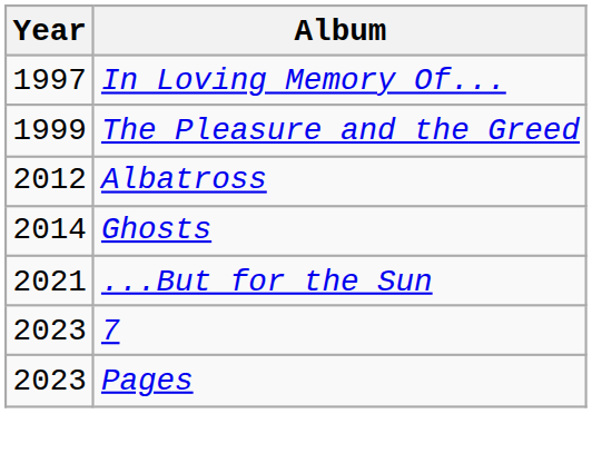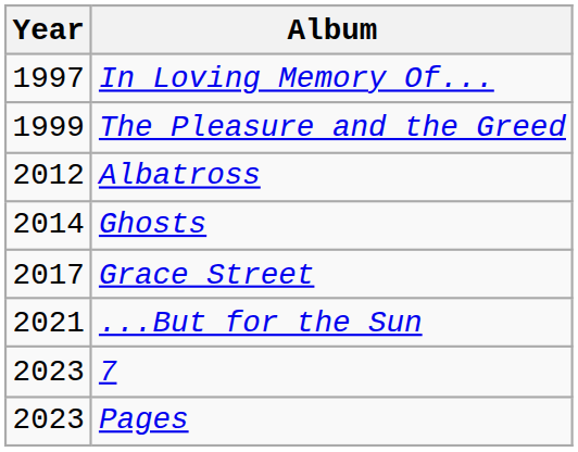 <table class="wikitable">
 <tr>
 <th>Year</th>
 <th>Album</th>
 </tr>
 <tr>
 <td>1997</td>
 <td><em><a href='#'>In Loving Memory Of...</a></em></td>
 </tr>
 <tr>
 <td>1999</td>
 <td><em><a href='#'>The Pleasure and the Greed</a></em></td>
 </tr>
 <tr>
 <td>2012</td>
 <td><em><a href='#'>Albatross</a></em></td>
 </tr>
 <tr>
 <td>2014</td>
 <td><em><a href='#'>Ghosts</a></em></td>
 </tr>
 <tr>
+<td>2017</td>
+<td><em><a href='#'>Grace Street</a></em></td>
+</tr>
+<tr>
 <td>2021</td>
 <td><em><a href='#'>...But for the Sun</a></em></td>
 </tr>
 <tr>
 <td>2023</td>
 <td><em><a href='#'>7</a></em></td>
 </tr>
 <tr>
 <td>2023</td>
 <td><em><a href='#'>Pages</a></em></td>
 </tr>
 </table>
